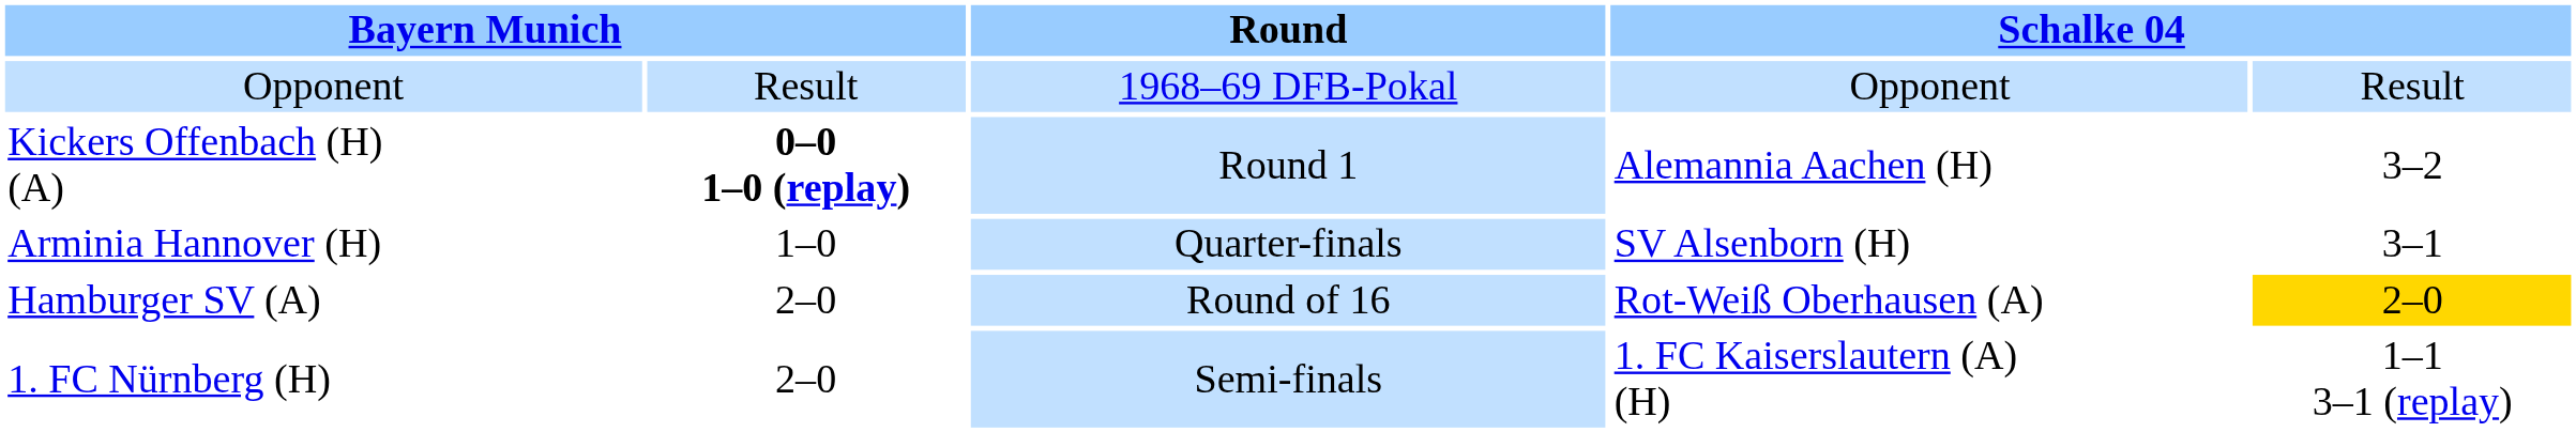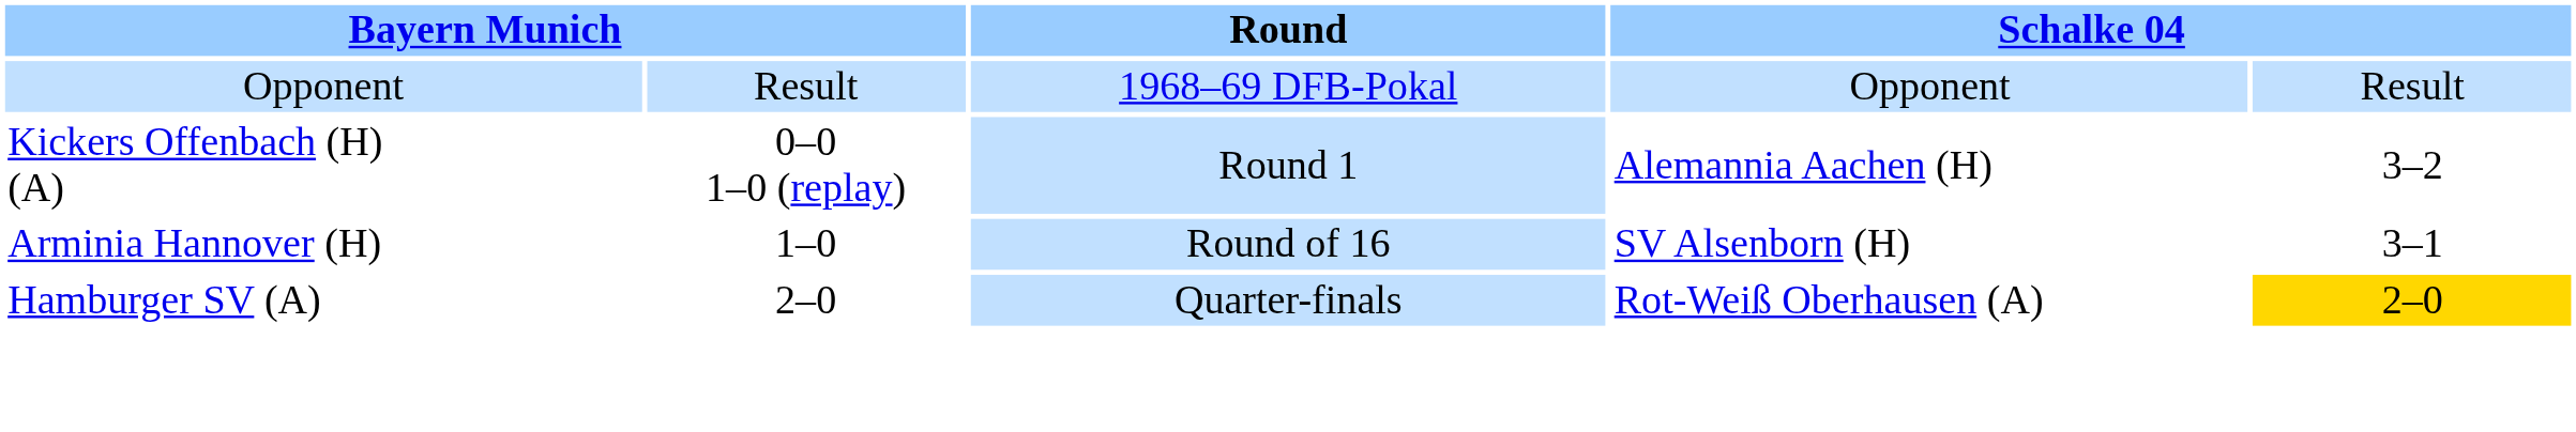 <table style="width:80%; text-align:center;">
 <tr style="vertical-align:top; background:#99CCFF;">
 <th colspan="2"><a href='#'>Bayern Munich</a></th>
 <th style="width:20%">Round</th>
 <th colspan="2"><a href='#'>Schalke 04</a></th>
 </tr>
 <tr style="vertical-align:top; background:#C1E0FF;">
 <td style="width:20%">Opponent</td>
 <td style="width:10%">Result</td>
 <td><a href='#'>1968–69 DFB-Pokal</a></td>
 <td style="width:20%">Opponent</td>
 <td style="width:10%">Result</td>
 </tr>
 <tr>
 <td align="left"><a href='#'>Kickers Offenbach</a> (H)<br> (A)</td>
-<td><strong>0–0 <br>1–0 (<a href='#'>replay</a>)</strong></td>
+<td>0–0 <br>1–0 (<a href='#'>replay</a>)</td>
 <td style="background:#C1E0FF;">Round 1</td>
 <td align="left"><a href='#'>Alemannia Aachen</a> (H)</td>
 <td>3–2 </td>
 </tr>
 <tr>
 <td align="left"><a href='#'>Arminia Hannover</a> (H)</td>
 <td>1–0</td>
-<td style="background:#C1E0FF;">Quarter-finals</td>
+<td style="background:#C1E0FF;">Round of 16</td>
 <td align="left"><a href='#'>SV Alsenborn</a> (H)</td>
 <td>3–1</td>
 </tr>
 <tr>
 <td align="left"><a href='#'>Hamburger SV</a> (A)</td>
 <td>2–0</td>
-<td style="background:#C1E0FF;">Round of 16</td>
+<td style="background:#C1E0FF;">Quarter-finals</td>
 <td align="left"><a href='#'>Rot-Weiß Oberhausen</a> (A)</td>
 <td style="background: gold;">2–0</td>
 </tr>
-<tr>
-<td align="left"><a href='#'>1. FC Nürnberg</a> (H)</td>
-<td>2–0</td>
-<td style="background:#C1E0FF;">Semi-finals</td>
-<td align="left"><a href='#'>1. FC Kaiserslautern</a> (A)<br> (H)</td>
-<td>1–1 <br>3–1 (<a href='#'>replay</a>)</td>
-</tr>
 </table>
